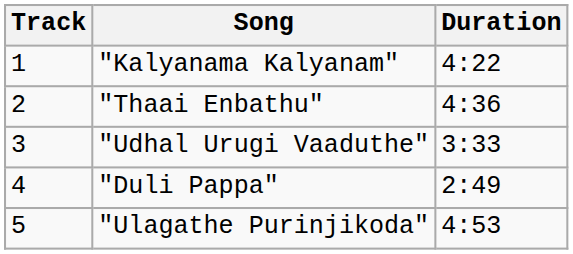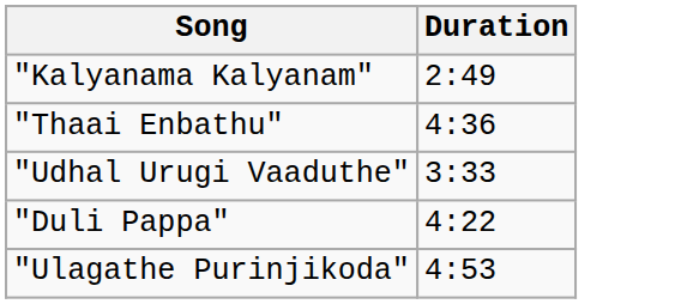 <table class="wikitable" style="font-size:95%;">
 <tr>
-<th>Track</th>
 <th>Song</th>
 <th>Duration</th>
 </tr>
 <tr>
-<td>1</td>
 <td>"Kalyanama Kalyanam"</td>
-<td>4:22</td>
+<td>2:49</td>
 </tr>
 <tr>
-<td>2</td>
 <td>"Thaai Enbathu"</td>
 <td>4:36</td>
 </tr>
 <tr>
-<td>3</td>
 <td>"Udhal Urugi Vaaduthe"</td>
 <td>3:33</td>
 </tr>
 <tr>
-<td>4</td>
 <td>"Duli Pappa"</td>
-<td>2:49</td>
+<td>4:22</td>
 </tr>
 <tr>
-<td>5</td>
 <td>"Ulagathe Purinjikoda"</td>
 <td>4:53</td>
 </tr>
 </table>
